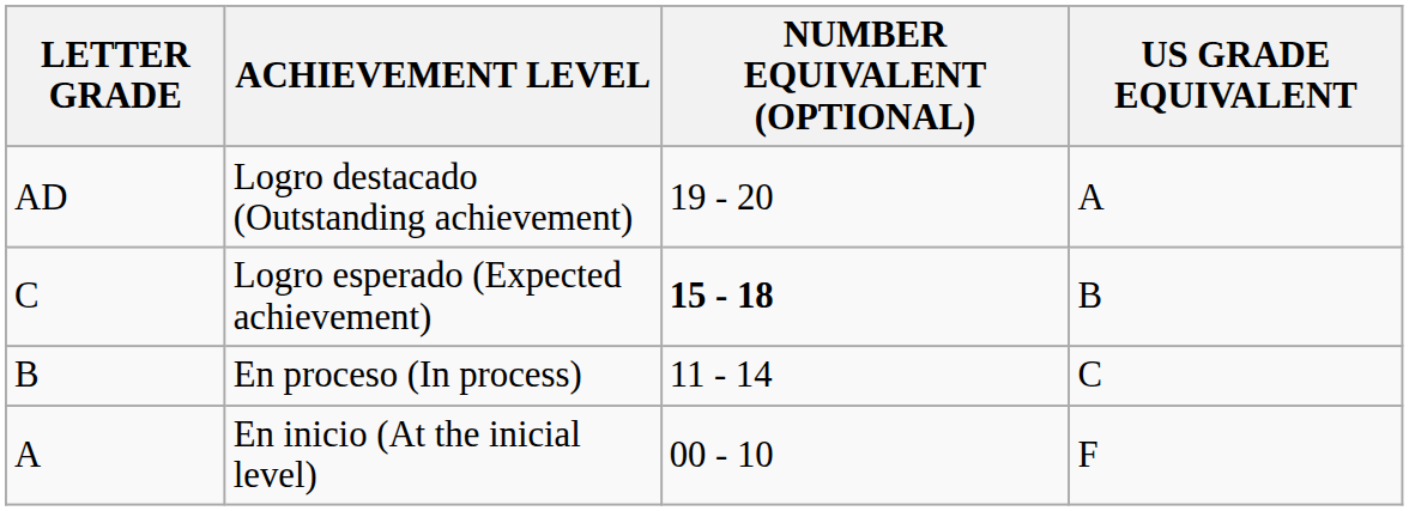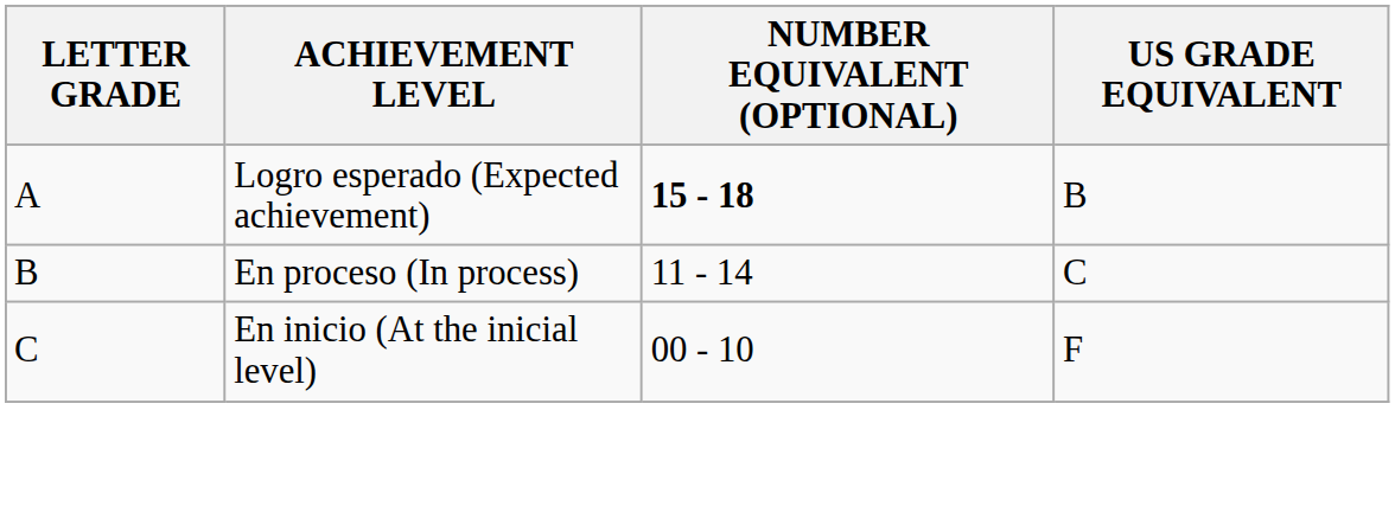 <table class="wikitable">
 <tr>
 <th>LETTER GRADE</th>
 <th>ACHIEVEMENT LEVEL</th>
 <th>NUMBER EQUIVALENT (OPTIONAL)</th>
 <th>US GRADE EQUIVALENT</th>
 </tr>
 <tr>
-<td>AD</td>
-<td>Logro destacado (Outstanding achievement)</td>
-<td>19 - 20</td>
 <td>A</td>
-</tr>
-<tr>
-<td>C</td>
 <td>Logro esperado (Expected achievement)</td>
 <td><strong>15 - 18</strong></td>
 <td>B</td>
 </tr>
 <tr>
 <td>B</td>
 <td>En proceso (In process)</td>
 <td>11 - 14</td>
 <td>C</td>
 </tr>
 <tr>
-<td>A</td>
+<td>C</td>
 <td>En inicio (At the inicial level)</td>
 <td>00 - 10</td>
 <td>F</td>
 </tr>
 </table>
